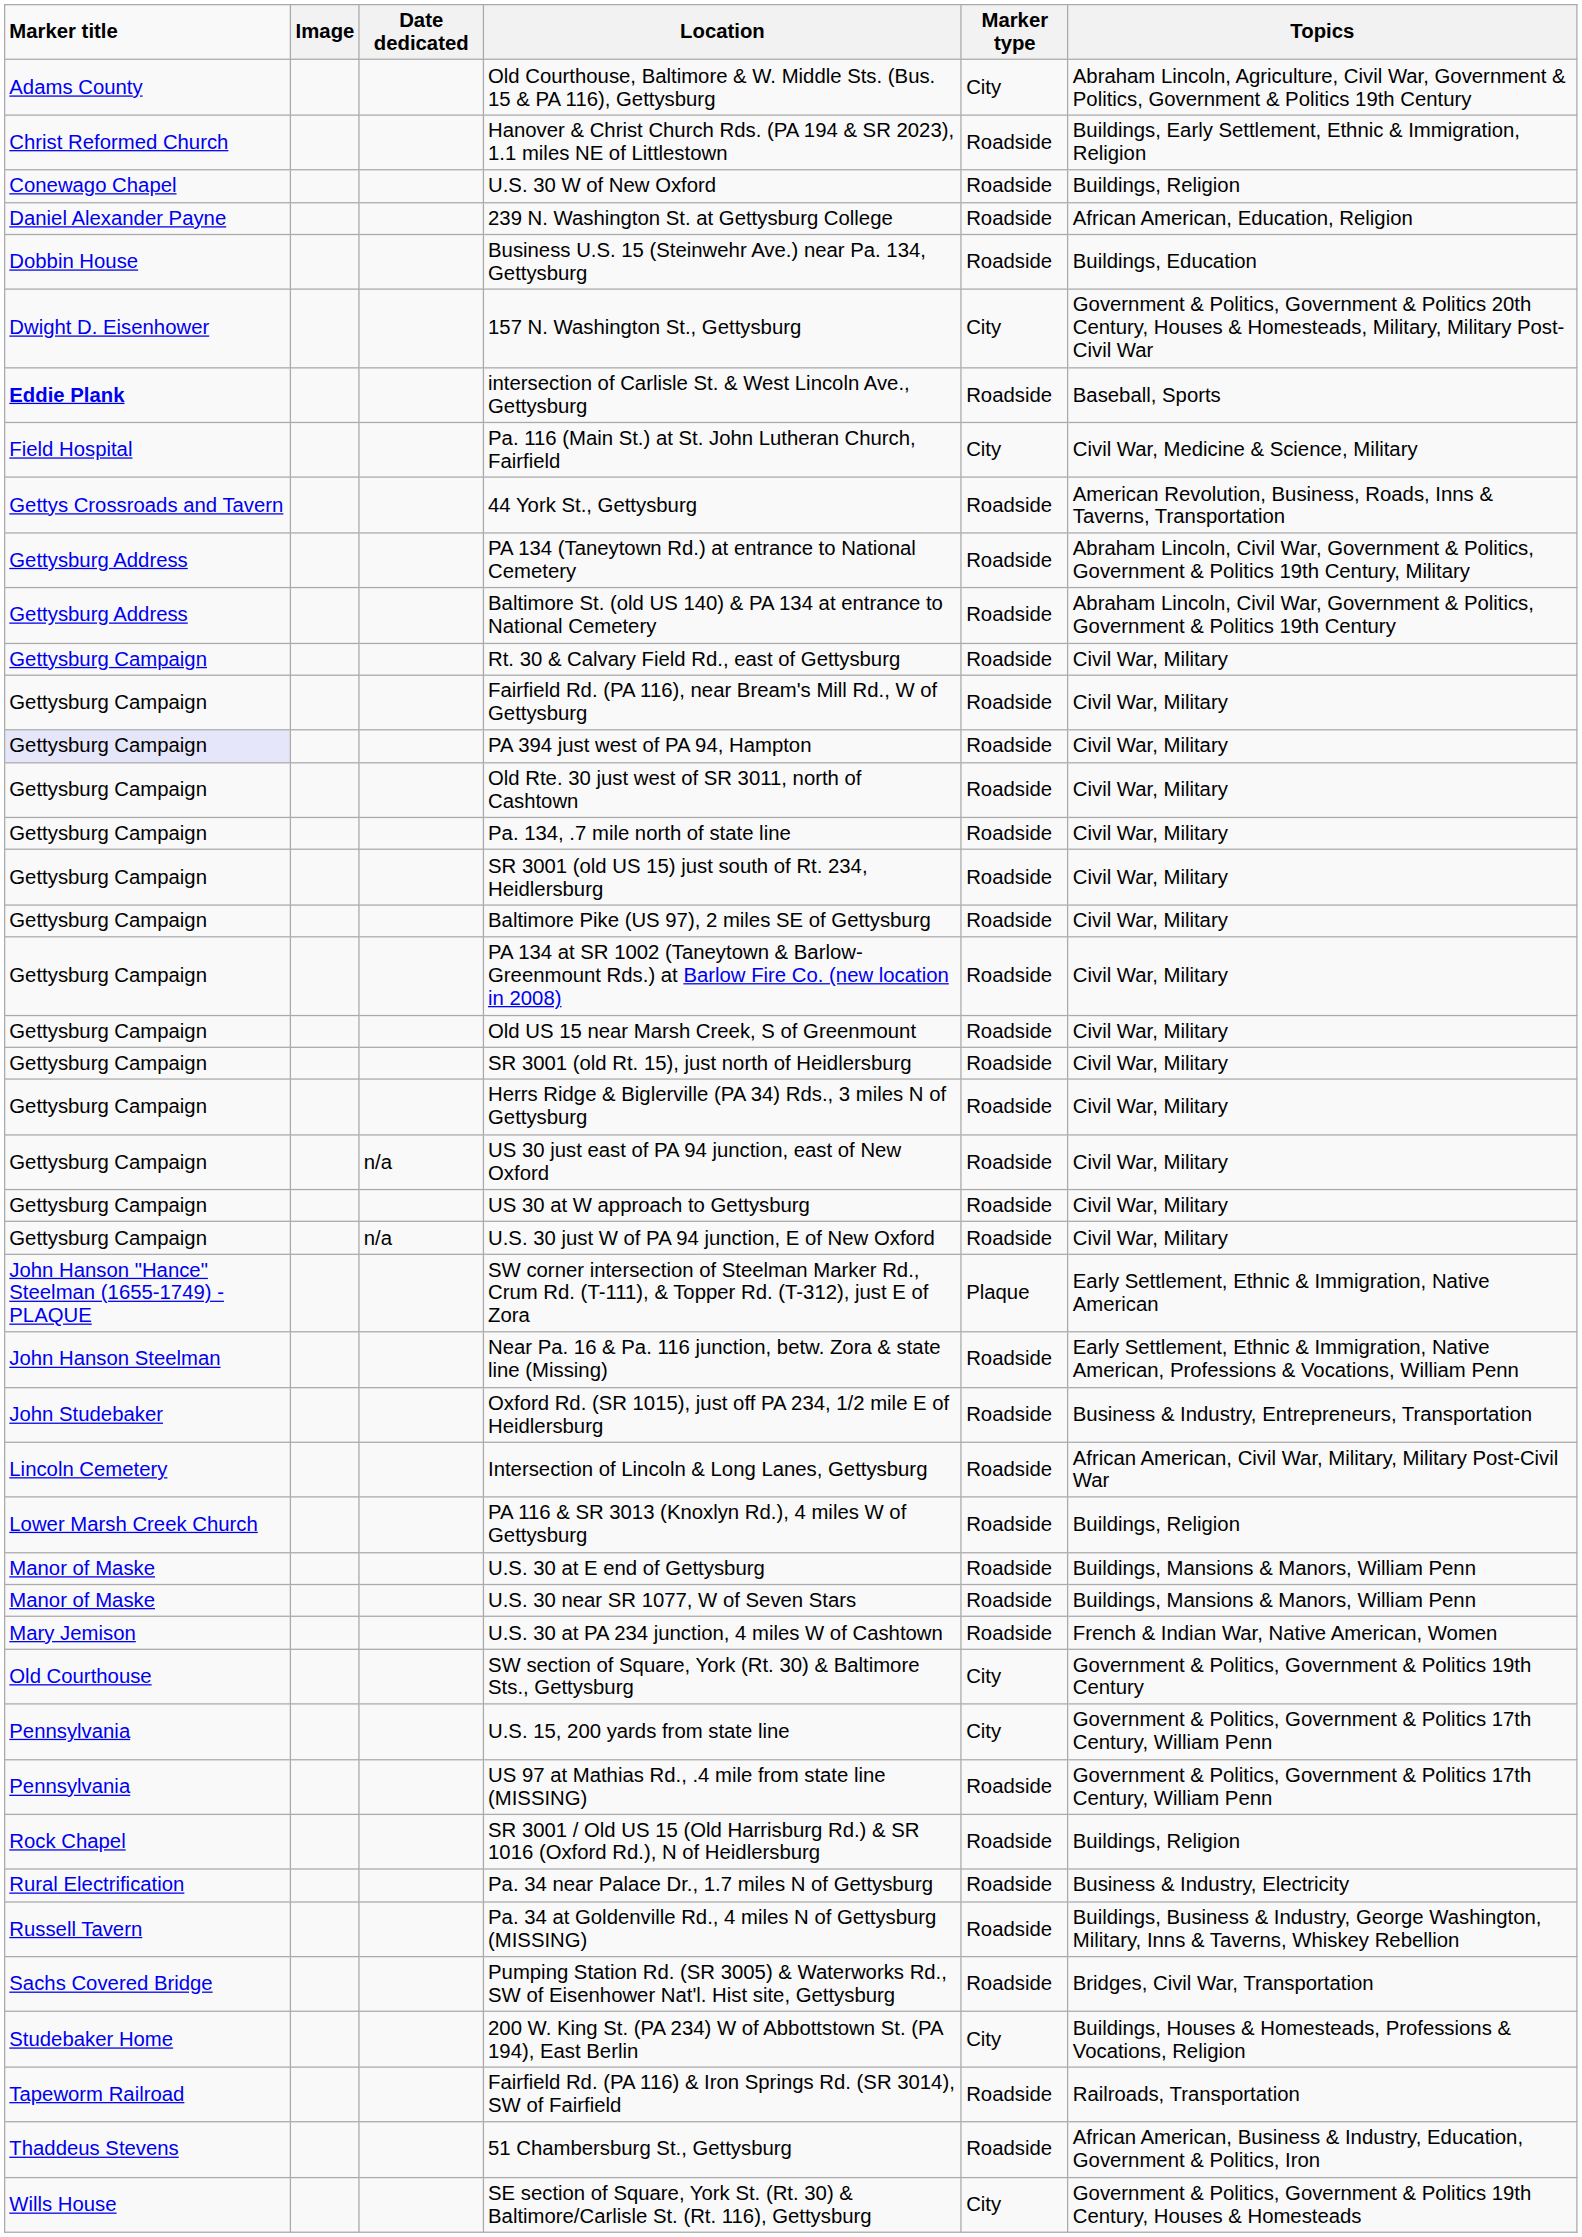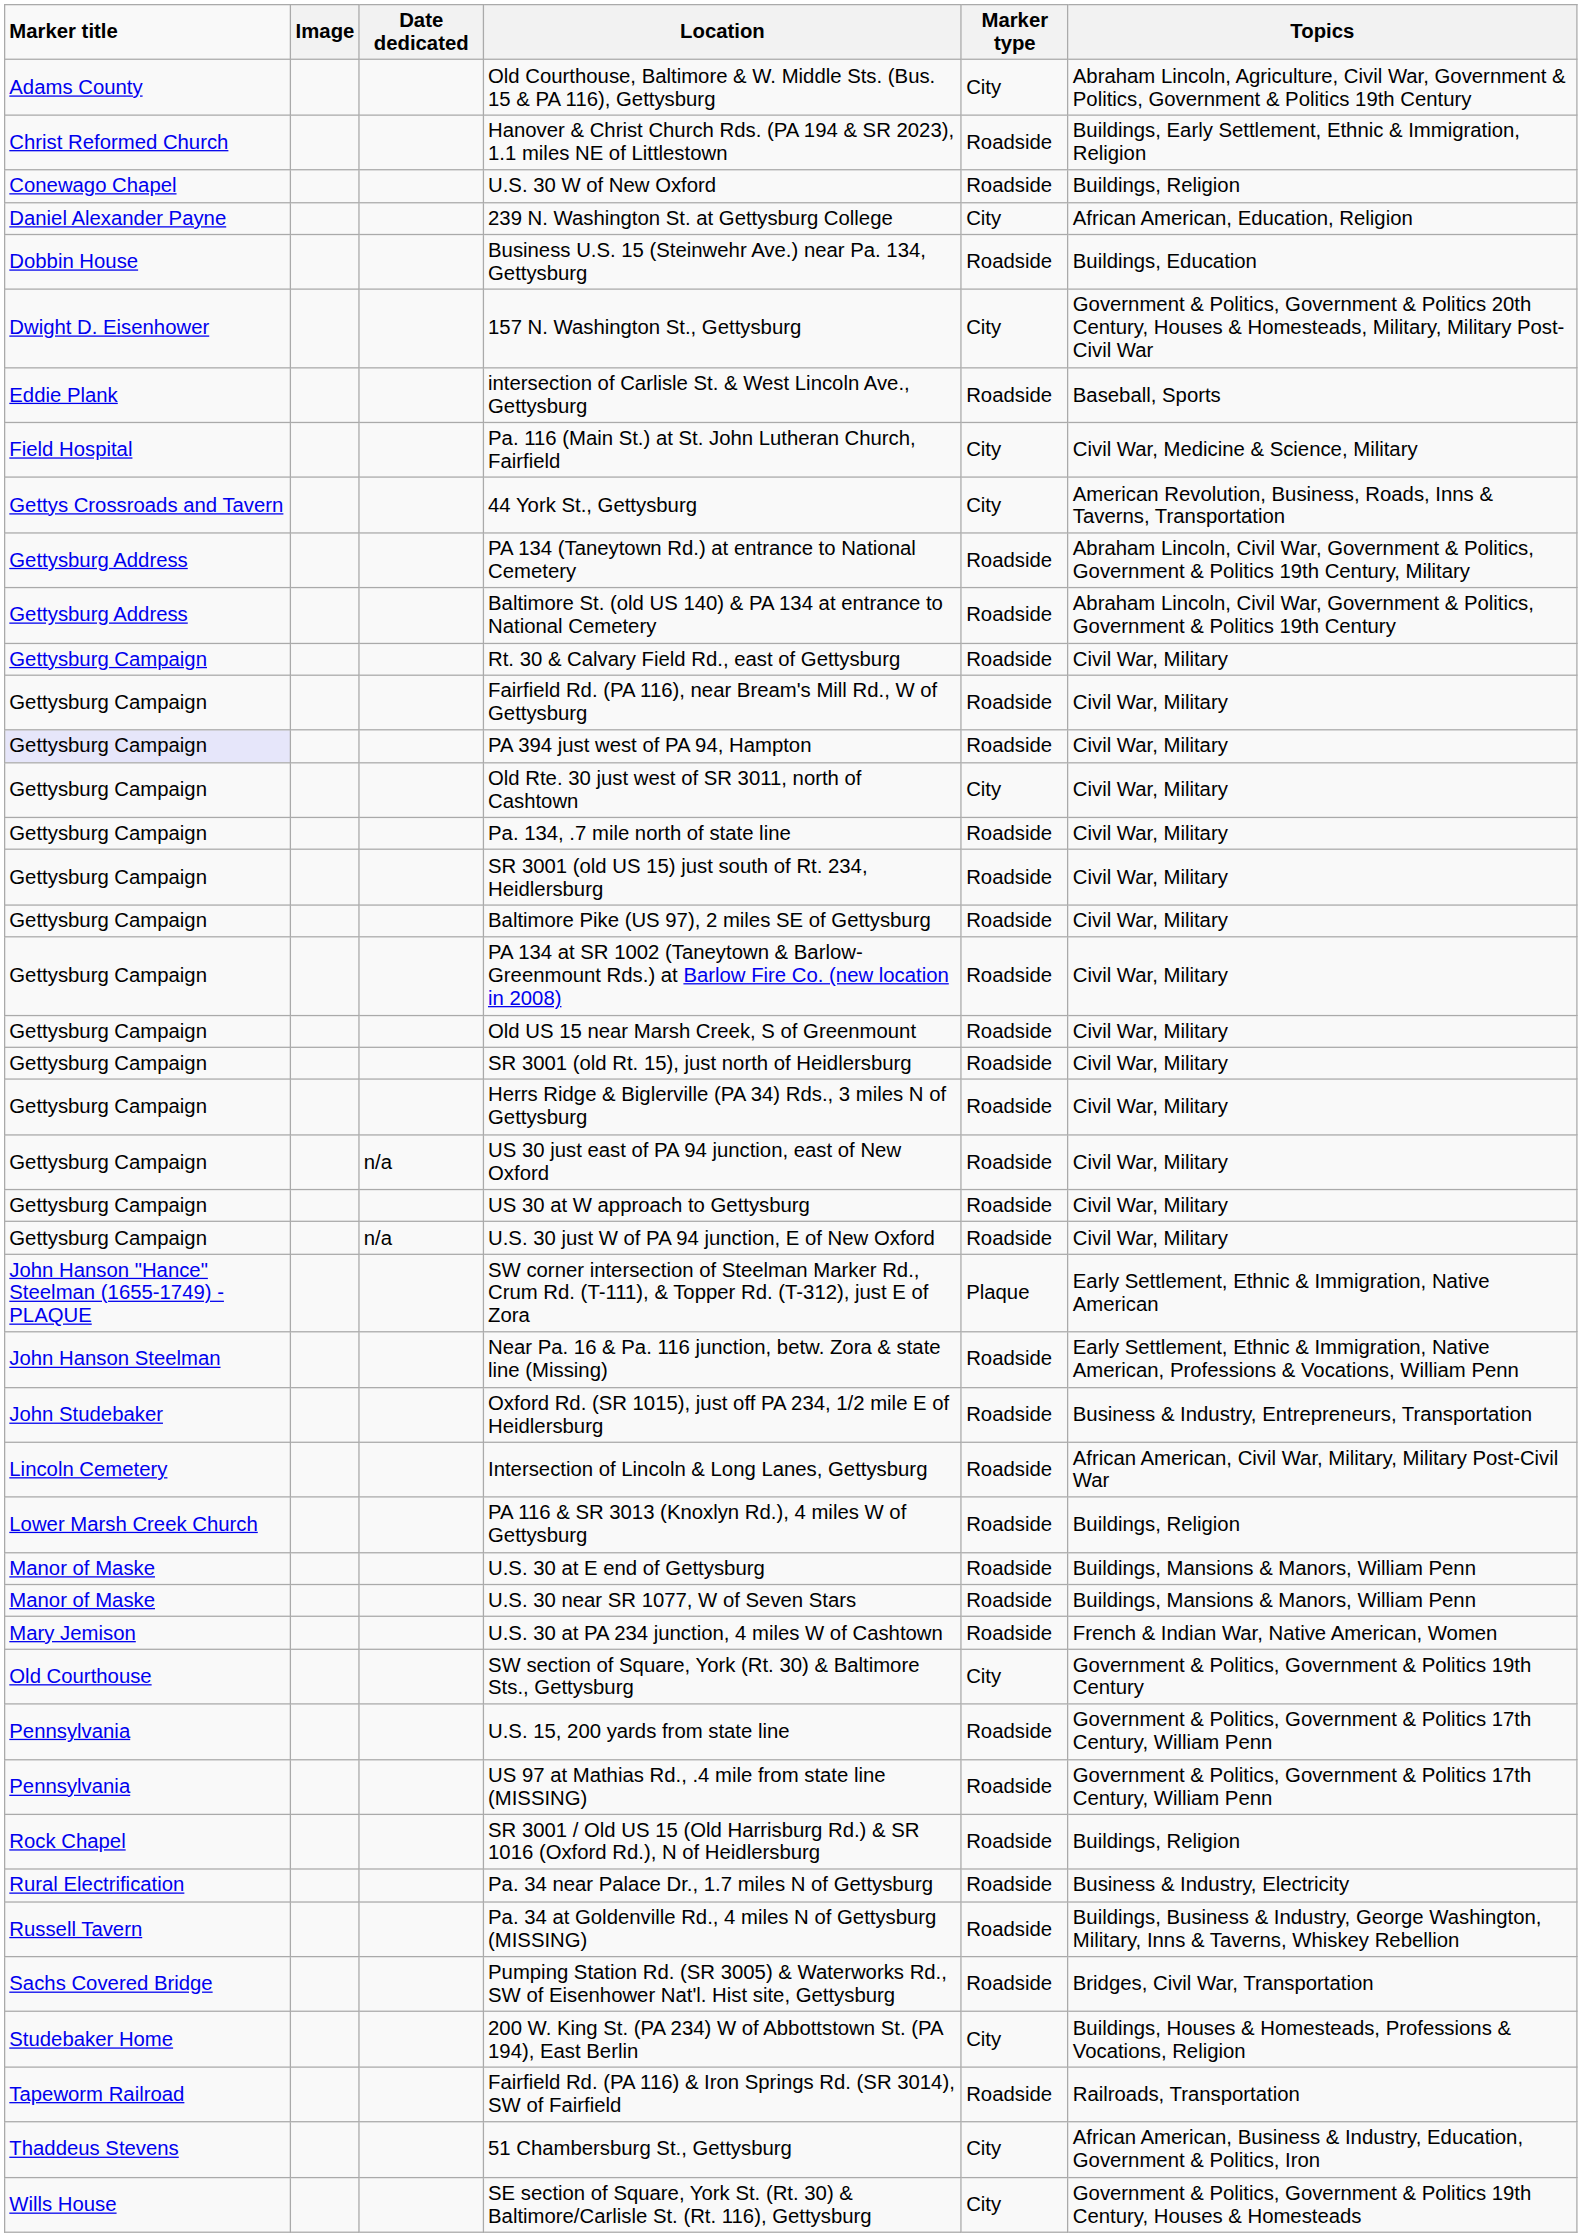 <table class="wikitable sortable" style="width:98%">
 <tr>
 <td><strong>Marker title</strong></td>
 <th class="unsortable"><strong>Image</strong></th>
 <th><strong>Date dedicated</strong></th>
 <th><strong>Location</strong></th>
 <th><strong>Marker type</strong></th>
 <th><strong>Topics</strong></th>
 </tr>
 <tr ->
 <td><a href='#'>Adams County</a></td>
 <td></td>
 <td></td>
 <td>Old Courthouse, Baltimore & W. Middle Sts. (Bus. 15 & PA 116), Gettysburg<br><small></small></td>
 <td>City</td>
 <td>Abraham Lincoln, Agriculture, Civil War, Government & Politics, Government & Politics 19th Century</td>
 </tr>
 <tr ->
 <td><a href='#'>Christ Reformed Church</a></td>
 <td></td>
 <td></td>
 <td>Hanover & Christ Church Rds. (PA 194 & SR 2023), 1.1 miles NE of Littlestown<br><small></small></td>
 <td>Roadside</td>
 <td>Buildings, Early Settlement, Ethnic & Immigration, Religion</td>
 </tr>
 <tr ->
 <td><a href='#'>Conewago Chapel</a></td>
 <td></td>
 <td></td>
 <td>U.S. 30 W of New Oxford<br><small></small></td>
 <td>Roadside</td>
 <td>Buildings, Religion</td>
 </tr>
 <tr ->
 <td><a href='#'>Daniel Alexander Payne</a></td>
 <td></td>
 <td></td>
 <td>239 N. Washington St. at Gettysburg College<br><small></small></td>
-<td>Roadside</td>
+<td>City</td>
 <td>African American, Education, Religion</td>
 </tr>
 <tr ->
 <td><a href='#'>Dobbin House</a></td>
 <td></td>
 <td></td>
 <td>Business U.S. 15 (Steinwehr Ave.) near Pa. 134, Gettysburg<br><small></small></td>
 <td>Roadside</td>
 <td>Buildings, Education</td>
 </tr>
 <tr ->
 <td><a href='#'>Dwight D. Eisenhower</a></td>
 <td></td>
 <td></td>
 <td>157 N. Washington St., Gettysburg<br><small></small></td>
 <td>City</td>
 <td>Government & Politics, Government & Politics 20th Century, Houses & Homesteads, Military, Military Post-Civil War</td>
 </tr>
 <tr ->
-<td><strong><a href='#'>Eddie Plank</a></strong></td>
+<td><a href='#'>Eddie Plank</a></td>
 <td></td>
 <td></td>
 <td>intersection of Carlisle St. & West Lincoln Ave., Gettysburg<br><small></small></td>
 <td>Roadside</td>
 <td>Baseball, Sports</td>
 </tr>
 <tr ->
 <td><a href='#'>Field Hospital</a></td>
 <td></td>
 <td></td>
 <td>Pa. 116 (Main St.) at St. John Lutheran Church, Fairfield<br><small></small></td>
 <td>City</td>
 <td>Civil War, Medicine & Science, Military</td>
 </tr>
 <tr ->
 <td><a href='#'>Gettys Crossroads and Tavern</a></td>
 <td></td>
 <td></td>
 <td>44 York St., Gettysburg<br><small></small></td>
-<td>Roadside</td>
+<td>City</td>
 <td>American Revolution, Business, Roads, Inns & Taverns, Transportation</td>
 </tr>
 <tr ->
 <td><a href='#'>Gettysburg Address</a></td>
 <td></td>
 <td></td>
 <td>PA 134 (Taneytown Rd.) at entrance to National Cemetery<br><small></small></td>
 <td>Roadside</td>
 <td>Abraham Lincoln, Civil War, Government & Politics, Government & Politics 19th Century, Military</td>
 </tr>
 <tr ->
 <td><a href='#'>Gettysburg Address</a></td>
 <td></td>
 <td></td>
 <td>Baltimore St. (old US 140) & PA 134 at entrance to National Cemetery<br><small></small></td>
 <td>Roadside</td>
 <td>Abraham Lincoln, Civil War, Government & Politics, Government & Politics 19th Century</td>
 </tr>
 <tr ->
 <td><a href='#'>Gettysburg Campaign</a></td>
 <td></td>
 <td></td>
 <td>Rt. 30 & Calvary Field Rd., east of Gettysburg<br><small></small></td>
 <td>Roadside</td>
 <td>Civil War, Military</td>
 </tr>
 <tr ->
 <td>Gettysburg Campaign</td>
 <td></td>
 <td></td>
 <td>Fairfield Rd. (PA 116), near Bream's Mill Rd., W of Gettysburg<br><small></small></td>
 <td>Roadside</td>
 <td>Civil War, Military</td>
 </tr>
 <tr ->
 <td style="background: lavender;">Gettysburg Campaign</td>
 <td></td>
 <td></td>
 <td>PA 394 just west of PA 94, Hampton <br><small></small></td>
 <td>Roadside</td>
 <td>Civil War, Military</td>
 </tr>
 <tr ->
 <td>Gettysburg Campaign</td>
 <td></td>
 <td></td>
 <td>Old Rte. 30 just west of SR 3011, north of Cashtown<br><small></small></td>
-<td>Roadside</td>
+<td>City</td>
 <td>Civil War, Military</td>
 </tr>
 <tr ->
 <td>Gettysburg Campaign</td>
 <td></td>
 <td></td>
 <td>Pa. 134, .7 mile north of state line<br><small></small></td>
 <td>Roadside</td>
 <td>Civil War, Military</td>
 </tr>
 <tr ->
 <td>Gettysburg Campaign</td>
 <td></td>
 <td></td>
 <td>SR 3001 (old US 15) just south of Rt. 234, Heidlersburg<br><small></small></td>
 <td>Roadside</td>
 <td>Civil War, Military</td>
 </tr>
 <tr ->
 <td>Gettysburg Campaign</td>
 <td></td>
 <td></td>
 <td>Baltimore Pike (US 97), 2 miles SE of Gettysburg<br><small></small></td>
 <td>Roadside</td>
 <td>Civil War, Military</td>
 </tr>
 <tr ->
 <td>Gettysburg Campaign</td>
 <td></td>
 <td></td>
 <td>PA 134 at SR 1002 (Taneytown & Barlow-Greenmount Rds.) at <a href='#'>Barlow Fire Co. (new location in 2008)</a><br><small></small></td>
 <td>Roadside</td>
 <td>Civil War, Military</td>
 </tr>
 <tr ->
 <td>Gettysburg Campaign</td>
 <td></td>
 <td></td>
 <td>Old US 15 near Marsh Creek, S of Greenmount<br><small></small></td>
 <td>Roadside</td>
 <td>Civil War, Military</td>
 </tr>
 <tr ->
 <td>Gettysburg Campaign</td>
 <td></td>
 <td></td>
 <td>SR 3001 (old Rt. 15), just north of Heidlersburg<br><small></small></td>
 <td>Roadside</td>
 <td>Civil War, Military</td>
 </tr>
 <tr ->
 <td>Gettysburg Campaign</td>
 <td></td>
 <td></td>
 <td>Herrs Ridge & Biglerville (PA 34) Rds., 3 miles N of Gettysburg<br><small></small></td>
 <td>Roadside</td>
 <td>Civil War, Military</td>
 </tr>
 <tr ->
 <td>Gettysburg Campaign</td>
 <td></td>
 <td>n/a</td>
 <td>US 30 just east of PA 94 junction, east of New Oxford<br><small></small></td>
 <td>Roadside</td>
 <td>Civil War, Military</td>
 </tr>
 <tr ->
 <td>Gettysburg Campaign</td>
 <td></td>
 <td></td>
 <td>US 30 at W approach to Gettysburg<br><small></small></td>
 <td>Roadside</td>
 <td>Civil War, Military</td>
 </tr>
 <tr ->
 <td>Gettysburg Campaign</td>
 <td></td>
 <td>n/a</td>
 <td>U.S. 30 just W of PA 94 junction, E of New Oxford<br><small></small></td>
 <td>Roadside</td>
 <td>Civil War, Military</td>
 </tr>
 <tr ->
 <td><a href='#'>John Hanson "Hance" Steelman (1655-1749) - PLAQUE</a></td>
 <td></td>
 <td></td>
 <td>SW corner intersection of Steelman Marker Rd., Crum Rd. (T-111), & Topper Rd. (T-312), just E of Zora<br><small></small></td>
 <td>Plaque</td>
 <td>Early Settlement, Ethnic & Immigration, Native American</td>
 </tr>
 <tr ->
 <td><a href='#'>John Hanson Steelman</a></td>
 <td></td>
 <td></td>
 <td>Near Pa. 16 & Pa. 116 junction, betw. Zora & state line (Missing)<br><small></small></td>
 <td>Roadside</td>
 <td>Early Settlement, Ethnic & Immigration, Native American, Professions & Vocations, William Penn</td>
 </tr>
 <tr ->
 <td><a href='#'>John Studebaker</a></td>
 <td></td>
 <td></td>
 <td>Oxford Rd. (SR 1015), just off PA 234, 1/2 mile E of Heidlersburg<br><small></small></td>
 <td>Roadside</td>
 <td>Business & Industry, Entrepreneurs, Transportation</td>
 </tr>
 <tr ->
 <td><a href='#'>Lincoln Cemetery</a></td>
 <td></td>
 <td></td>
 <td>Intersection of Lincoln & Long Lanes, Gettysburg<br><small></small></td>
 <td>Roadside</td>
 <td>African American, Civil War, Military, Military Post-Civil War</td>
 </tr>
 <tr ->
 <td><a href='#'>Lower Marsh Creek Church</a></td>
 <td></td>
 <td></td>
 <td>PA 116 & SR 3013 (Knoxlyn Rd.), 4 miles W of Gettysburg<br><small></small></td>
 <td>Roadside</td>
 <td>Buildings, Religion</td>
 </tr>
 <tr ->
 <td><a href='#'>Manor of Maske</a></td>
 <td></td>
 <td></td>
 <td>U.S. 30 at E end of Gettysburg<br><small></small></td>
 <td>Roadside</td>
 <td>Buildings, Mansions & Manors, William Penn</td>
 </tr>
 <tr ->
 <td><a href='#'>Manor of Maske</a></td>
 <td></td>
 <td></td>
 <td>U.S. 30 near SR 1077, W of Seven Stars<br><small></small></td>
 <td>Roadside</td>
 <td>Buildings, Mansions & Manors, William Penn</td>
 </tr>
 <tr ->
 <td><a href='#'>Mary Jemison</a></td>
 <td></td>
 <td></td>
 <td>U.S. 30 at PA 234 junction, 4 miles W of Cashtown<br><small></small></td>
 <td>Roadside</td>
 <td>French & Indian War, Native American, Women</td>
 </tr>
 <tr ->
 <td><a href='#'>Old Courthouse</a></td>
 <td></td>
 <td></td>
 <td>SW section of Square, York (Rt. 30) & Baltimore Sts., Gettysburg<br><small></small></td>
 <td>City</td>
 <td>Government & Politics, Government & Politics 19th Century</td>
 </tr>
 <tr ->
 <td><a href='#'>Pennsylvania</a></td>
 <td></td>
 <td></td>
 <td>U.S. 15, 200 yards from state line<br><small></small></td>
-<td>City</td>
+<td>Roadside</td>
 <td>Government & Politics, Government & Politics 17th Century, William Penn</td>
 </tr>
 <tr ->
 <td><a href='#'>Pennsylvania</a></td>
 <td></td>
 <td></td>
 <td>US 97 at Mathias Rd., .4 mile from state line (MISSING)<br><small></small></td>
 <td>Roadside</td>
 <td>Government & Politics, Government & Politics 17th Century, William Penn</td>
 </tr>
 <tr ->
 <td><a href='#'>Rock Chapel</a></td>
 <td></td>
 <td></td>
 <td>SR 3001 / Old US 15 (Old Harrisburg Rd.) & SR 1016 (Oxford Rd.), N of Heidlersburg<br><small></small></td>
 <td>Roadside</td>
 <td>Buildings, Religion</td>
 </tr>
 <tr ->
 <td><a href='#'>Rural Electrification</a></td>
 <td></td>
 <td></td>
 <td>Pa. 34 near Palace Dr., 1.7 miles N of Gettysburg<br><small></small></td>
 <td>Roadside</td>
 <td>Business & Industry, Electricity</td>
 </tr>
 <tr ->
 <td><a href='#'>Russell Tavern</a></td>
 <td></td>
 <td></td>
 <td>Pa. 34 at Goldenville Rd., 4 miles N of Gettysburg (MISSING)<br><small></small></td>
 <td>Roadside</td>
 <td>Buildings, Business & Industry, George Washington, Military, Inns & Taverns, Whiskey Rebellion</td>
 </tr>
 <tr ->
 <td><a href='#'>Sachs Covered Bridge</a></td>
 <td></td>
 <td></td>
 <td>Pumping Station Rd. (SR 3005) & Waterworks Rd., SW of Eisenhower Nat'l. Hist site, Gettysburg<br><small></small></td>
 <td>Roadside</td>
 <td>Bridges, Civil War, Transportation</td>
 </tr>
 <tr ->
 <td><a href='#'>Studebaker Home</a></td>
 <td></td>
 <td></td>
 <td>200 W. King St. (PA 234) W of Abbottstown St. (PA 194), East Berlin<br><small></small></td>
 <td>City</td>
 <td>Buildings, Houses & Homesteads, Professions & Vocations, Religion</td>
 </tr>
 <tr ->
 <td><a href='#'>Tapeworm Railroad</a></td>
 <td></td>
 <td></td>
 <td>Fairfield Rd. (PA 116) & Iron Springs Rd. (SR 3014), SW of Fairfield<br><small></small></td>
 <td>Roadside</td>
 <td>Railroads, Transportation</td>
 </tr>
 <tr ->
 <td><a href='#'>Thaddeus Stevens</a></td>
 <td></td>
 <td></td>
 <td>51 Chambersburg St., Gettysburg<br><small></small></td>
-<td>Roadside</td>
+<td>City</td>
 <td>African American, Business & Industry, Education, Government & Politics, Iron</td>
 </tr>
 <tr ->
 <td><a href='#'>Wills House</a></td>
 <td></td>
 <td></td>
 <td>SE section of Square, York St. (Rt. 30) & Baltimore/Carlisle St. (Rt. 116), Gettysburg<br><small></small></td>
 <td>City</td>
 <td>Government & Politics, Government & Politics 19th Century, Houses & Homesteads</td>
 </tr>
 </table>
